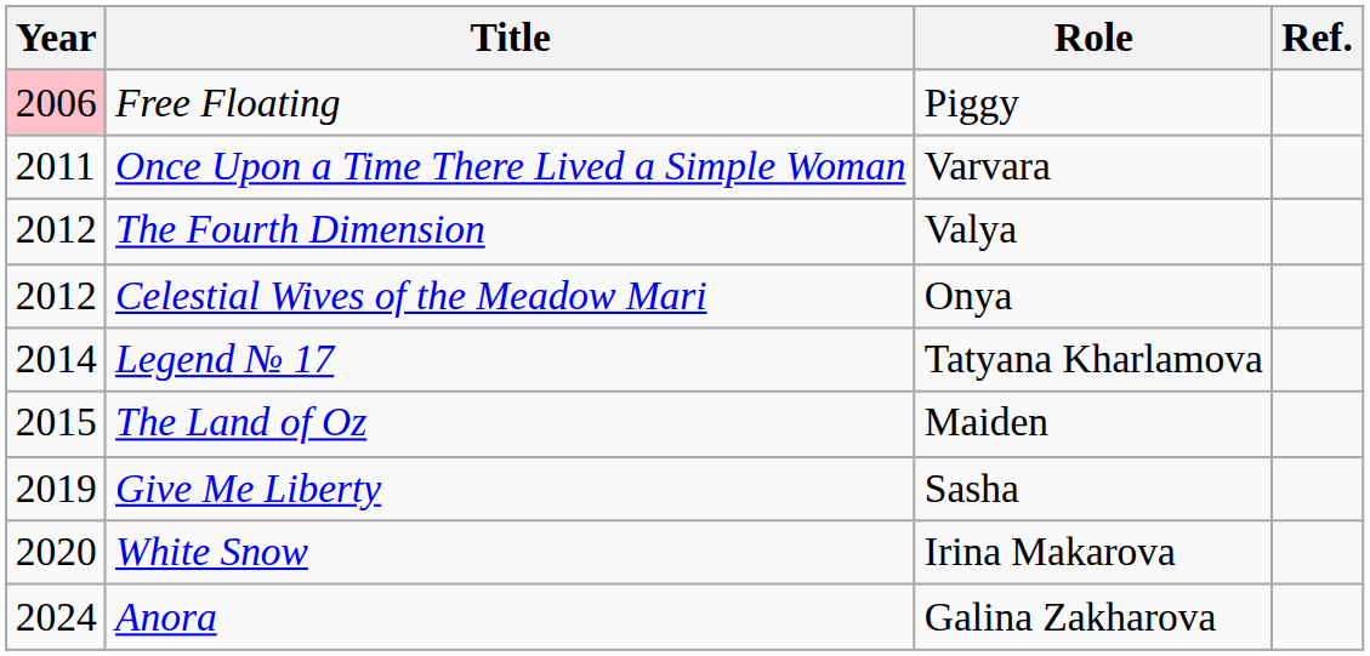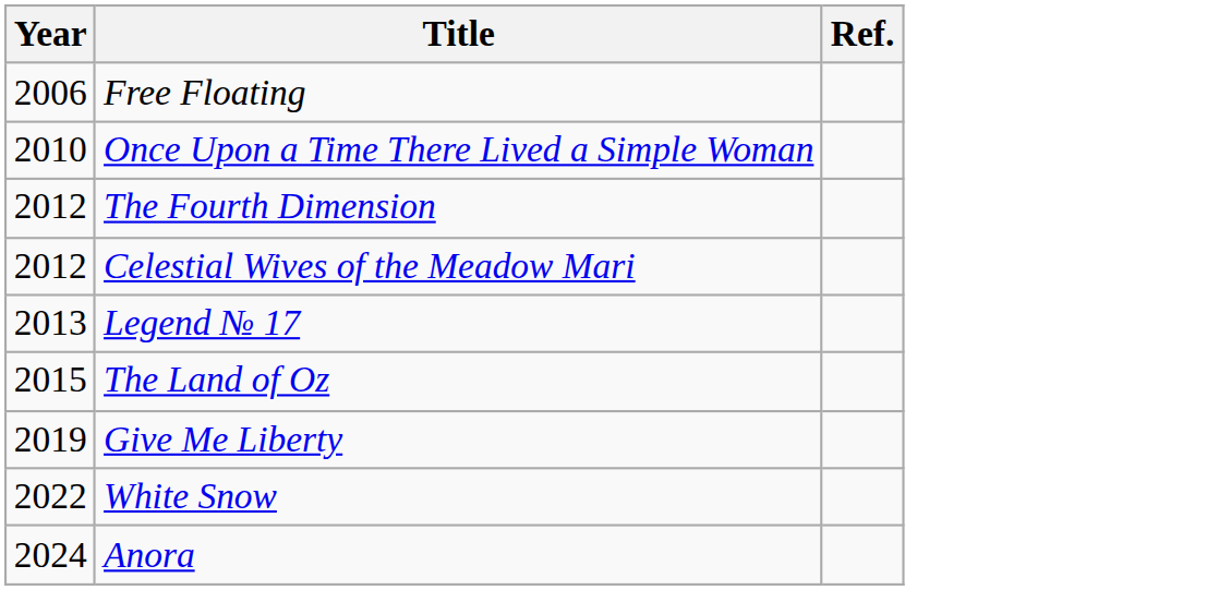 <table class="wikitable sortable">
 <tr>
 <th>Year</th>
 <th>Title</th>
-<th>Role</th>
 <th>Ref.</th>
 </tr>
 <tr>
-<td style="background: pink;">2006</td>
+<td>2006</td>
 <td><em>Free Floating</em></td>
-<td>Piggy</td>
 <td></td>
 </tr>
 <tr>
-<td>2011</td>
+<td>2010</td>
 <td><em><a href='#'>Once Upon a Time There Lived a Simple Woman</a></em></td>
-<td>Varvara</td>
 <td></td>
 </tr>
 <tr>
 <td>2012</td>
 <td><em><a href='#'>The Fourth Dimension</a></em></td>
-<td>Valya</td>
 <td></td>
 </tr>
 <tr>
 <td>2012</td>
 <td><em><a href='#'>Celestial Wives of the Meadow Mari</a></em></td>
-<td>Onya</td>
 <td></td>
 </tr>
 <tr>
-<td>2014</td>
+<td>2013</td>
 <td><em><a href='#'>Legend № 17</a></em></td>
-<td>Tatyana Kharlamova</td>
 <td></td>
 </tr>
 <tr>
 <td>2015</td>
 <td><em><a href='#'>The Land of Oz</a></em></td>
-<td>Maiden</td>
 <td></td>
 </tr>
 <tr>
 <td>2019</td>
 <td><em><a href='#'>Give Me Liberty</a></em></td>
-<td>Sasha</td>
 <td></td>
 </tr>
 <tr>
-<td>2020</td>
+<td>2022</td>
 <td><em><a href='#'>White Snow</a></em></td>
-<td>Irina Makarova</td>
 <td></td>
 </tr>
 <tr>
 <td>2024</td>
 <td><em><a href='#'>Anora</a></em></td>
-<td>Galina Zakharova</td>
 <td></td>
 </tr>
 </table>
